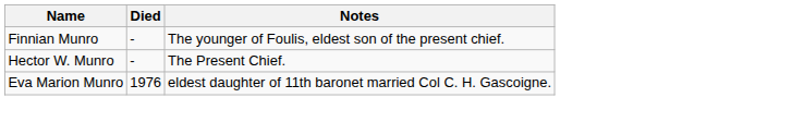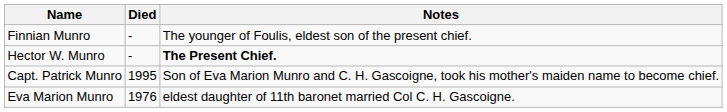 <table class="wikitable">
 <tr>
 <th>Name</th>
 <th>Died</th>
 <th>Notes</th>
 </tr>
 <tr>
 <td>Finnian Munro</td>
 <td>-</td>
 <td>The younger of Foulis, eldest son of the present chief.</td>
 </tr>
 <tr>
 <td>Hector W. Munro</td>
 <td>-</td>
-<td>The Present Chief.</td>
+<td><strong>The Present Chief.</strong></td>
+</tr>
+<tr>
+<td>Capt. Patrick Munro</td>
+<td>1995</td>
+<td>Son of Eva Marion Munro and C. H. Gascoigne, took his mother's maiden name to become chief.</td>
 </tr>
 <tr>
 <td>Eva Marion Munro</td>
 <td>1976</td>
 <td>eldest daughter of 11th baronet married Col C. H. Gascoigne.</td>
 </tr>
 </table>
